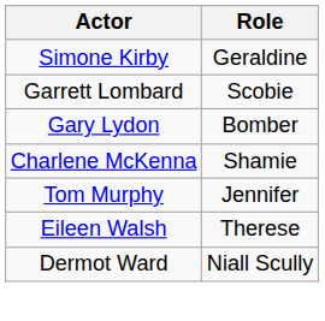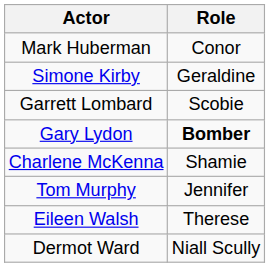 <table class="sortable wikitable">
 <tr>
 <th>Actor</th>
 <th>Role</th>
+</tr>
+<tr>
+<td align="center">Mark Huberman</td>
+<td align="center">Conor</td>
 </tr>
 <tr>
 <td align="center"><a href='#'>Simone Kirby</a></td>
 <td align="center">Geraldine</td>
 </tr>
 <tr>
 <td align="center">Garrett Lombard</td>
 <td align="center">Scobie</td>
 </tr>
 <tr>
 <td align="center"><a href='#'>Gary Lydon</a></td>
-<td align="center">Bomber</td>
+<td align="center"><strong>Bomber</strong></td>
 </tr>
 <tr>
 <td align="center"><a href='#'>Charlene McKenna</a></td>
 <td align="center">Shamie</td>
 </tr>
 <tr>
 <td align="center"><a href='#'>Tom Murphy</a></td>
 <td align="center">Jennifer</td>
 </tr>
 <tr>
 <td align="center"><a href='#'>Eileen Walsh</a></td>
 <td align="center">Therese</td>
 </tr>
 <tr>
 <td align="center">Dermot Ward</td>
 <td align="center">Niall Scully</td>
 </tr>
 </table>
